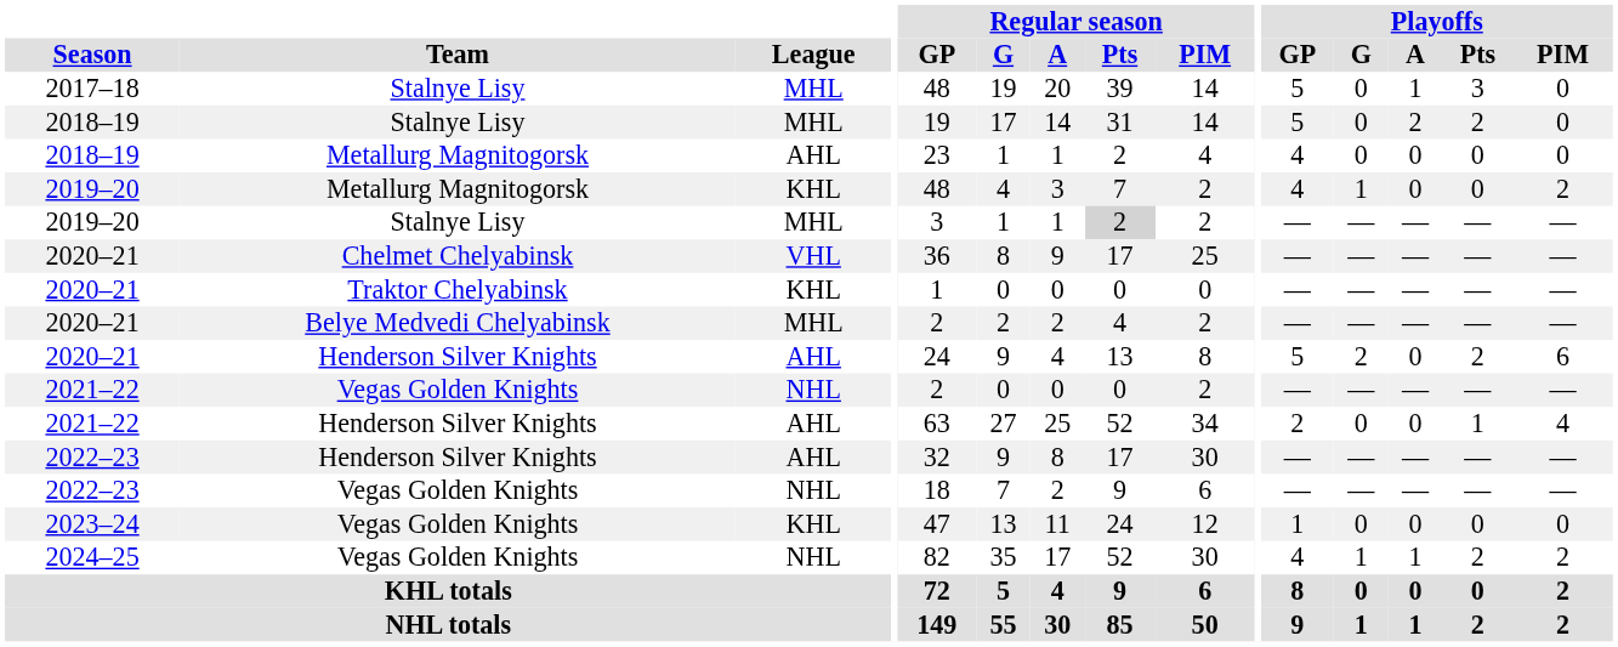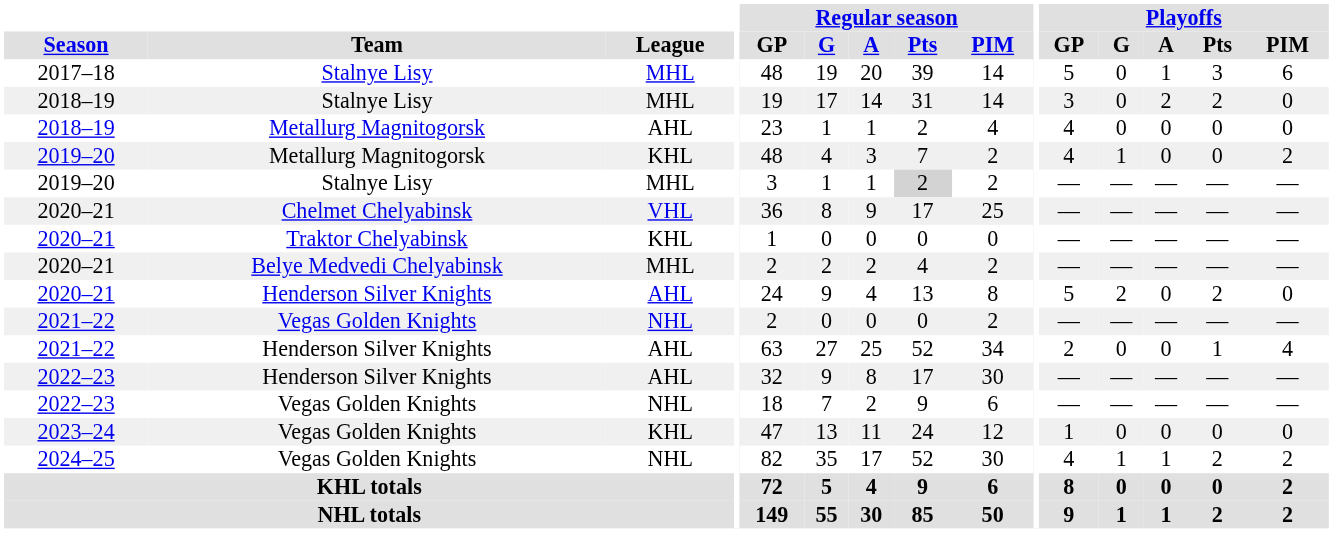 <table border="0" cellpadding="1" cellspacing="0" style="text-align:center; width:60em">
 <tr bgcolor="#e0e0e0">
 <th colspan="3" bgcolor="#ffffff"></th>
 <th rowspan="99" bgcolor="#ffffff"></th>
 <th colspan="5"><a href='#'>Regular season</a></th>
 <th rowspan="99" bgcolor="#ffffff"></th>
 <th colspan="5"><a href='#'>Playoffs</a></th>
 </tr>
 <tr bgcolor="#e0e0e0">
 <th><a href='#'>Season</a></th>
 <th>Team</th>
 <th>League</th>
 <th>GP</th>
 <th><a href='#'>G</a></th>
 <th><a href='#'>A</a></th>
 <th><a href='#'>Pts</a></th>
 <th><a href='#'>PIM</a></th>
 <th>GP</th>
 <th>G</th>
 <th>A</th>
 <th>Pts</th>
 <th>PIM</th>
 </tr>
 <tr>
 <td>2017–18</td>
 <td><a href='#'>Stalnye Lisy</a></td>
 <td><a href='#'>MHL</a></td>
 <td>48</td>
 <td>19</td>
 <td>20</td>
 <td>39</td>
 <td>14</td>
 <td>5</td>
 <td>0</td>
 <td>1</td>
 <td>3</td>
-<td>0</td>
+<td>6</td>
 </tr>
 <tr bgcolor="#f0f0f0">
 <td>2018–19</td>
 <td>Stalnye Lisy</td>
 <td>MHL</td>
 <td>19</td>
 <td>17</td>
 <td>14</td>
 <td>31</td>
 <td>14</td>
-<td>5</td>
+<td>3</td>
 <td>0</td>
 <td>2</td>
 <td>2</td>
 <td>0</td>
 </tr>
 <tr>
 <td><a href='#'>2018–19</a></td>
 <td><a href='#'>Metallurg Magnitogorsk</a></td>
 <td>AHL</td>
 <td>23</td>
 <td>1</td>
 <td>1</td>
 <td>2</td>
 <td>4</td>
 <td>4</td>
 <td>0</td>
 <td>0</td>
 <td>0</td>
 <td>0</td>
 </tr>
 <tr bgcolor="#f0f0f0">
 <td><a href='#'>2019–20</a></td>
 <td>Metallurg Magnitogorsk</td>
 <td>KHL</td>
 <td>48</td>
 <td>4</td>
 <td>3</td>
 <td>7</td>
 <td>2</td>
 <td>4</td>
 <td>1</td>
 <td>0</td>
 <td>0</td>
 <td>2</td>
 </tr>
 <tr>
 <td>2019–20</td>
 <td>Stalnye Lisy</td>
 <td>MHL</td>
 <td>3</td>
 <td>1</td>
 <td>1</td>
 <td style="background: lightgrey;">2</td>
 <td>2</td>
 <td>—</td>
 <td>—</td>
 <td>—</td>
 <td>—</td>
 <td>—</td>
 </tr>
 <tr bgcolor="#f0f0f0">
 <td>2020–21</td>
 <td><a href='#'>Chelmet Chelyabinsk</a></td>
 <td><a href='#'>VHL</a></td>
 <td>36</td>
 <td>8</td>
 <td>9</td>
 <td>17</td>
 <td>25</td>
 <td>—</td>
 <td>—</td>
 <td>—</td>
 <td>—</td>
 <td>—</td>
 </tr>
 <tr>
 <td><a href='#'>2020–21</a></td>
 <td><a href='#'>Traktor Chelyabinsk</a></td>
 <td>KHL</td>
 <td>1</td>
 <td>0</td>
 <td>0</td>
 <td>0</td>
 <td>0</td>
 <td>—</td>
 <td>—</td>
 <td>—</td>
 <td>—</td>
 <td>—</td>
 </tr>
 <tr bgcolor="#f0f0f0">
 <td>2020–21</td>
 <td><a href='#'>Belye Medvedi Chelyabinsk</a></td>
 <td>MHL</td>
 <td>2</td>
 <td>2</td>
 <td>2</td>
 <td>4</td>
 <td>2</td>
 <td>—</td>
 <td>—</td>
 <td>—</td>
 <td>—</td>
 <td>—</td>
 </tr>
 <tr>
 <td><a href='#'>2020–21</a></td>
 <td><a href='#'>Henderson Silver Knights</a></td>
 <td><a href='#'>AHL</a></td>
 <td>24</td>
 <td>9</td>
 <td>4</td>
 <td>13</td>
 <td>8</td>
 <td>5</td>
 <td>2</td>
 <td>0</td>
 <td>2</td>
-<td>6</td>
+<td>0</td>
 </tr>
 <tr bgcolor="#f0f0f0">
 <td><a href='#'>2021–22</a></td>
 <td><a href='#'>Vegas Golden Knights</a></td>
 <td><a href='#'>NHL</a></td>
 <td>2</td>
 <td>0</td>
 <td>0</td>
 <td>0</td>
 <td>2</td>
 <td>—</td>
 <td>—</td>
 <td>—</td>
 <td>—</td>
 <td>—</td>
 </tr>
 <tr>
 <td><a href='#'>2021–22</a></td>
 <td>Henderson Silver Knights</td>
 <td>AHL</td>
 <td>63</td>
 <td>27</td>
 <td>25</td>
 <td>52</td>
 <td>34</td>
 <td>2</td>
 <td>0</td>
 <td>0</td>
 <td>1</td>
 <td>4</td>
 </tr>
 <tr bgcolor="#f0f0f0">
 <td><a href='#'>2022–23</a></td>
 <td>Henderson Silver Knights</td>
 <td>AHL</td>
 <td>32</td>
 <td>9</td>
 <td>8</td>
 <td>17</td>
 <td>30</td>
 <td>—</td>
 <td>—</td>
 <td>—</td>
 <td>—</td>
 <td>—</td>
 </tr>
 <tr>
 <td><a href='#'>2022–23</a></td>
 <td>Vegas Golden Knights</td>
 <td>NHL</td>
 <td>18</td>
 <td>7</td>
 <td>2</td>
 <td>9</td>
 <td>6</td>
 <td>—</td>
 <td>—</td>
 <td>—</td>
 <td>—</td>
 <td>—</td>
 </tr>
 <tr bgcolor="#f0f0f0">
 <td><a href='#'>2023–24</a></td>
 <td>Vegas Golden Knights</td>
 <td>KHL</td>
 <td>47</td>
 <td>13</td>
 <td>11</td>
 <td>24</td>
 <td>12</td>
 <td>1</td>
 <td>0</td>
 <td>0</td>
 <td>0</td>
 <td>0</td>
 </tr>
 <tr>
 <td><a href='#'>2024–25</a></td>
 <td>Vegas Golden Knights</td>
 <td>NHL</td>
 <td>82</td>
 <td>35</td>
 <td>17</td>
 <td>52</td>
 <td>30</td>
 <td>4</td>
 <td>1</td>
 <td>1</td>
 <td>2</td>
 <td>2</td>
 </tr>
 <tr bgcolor="#e0e0e0">
 <th colspan="3">KHL totals</th>
 <th>72</th>
 <th>5</th>
 <th>4</th>
 <th>9</th>
 <th>6</th>
 <th>8</th>
 <th>0</th>
 <th>0</th>
 <th>0</th>
 <th>2</th>
 </tr>
 <tr bgcolor="#e0e0e0">
 <th colspan="3">NHL totals</th>
 <th>149</th>
 <th>55</th>
 <th>30</th>
 <th>85</th>
 <th>50</th>
 <th>9</th>
 <th>1</th>
 <th>1</th>
 <th>2</th>
 <th>2</th>
 </tr>
 </table>
